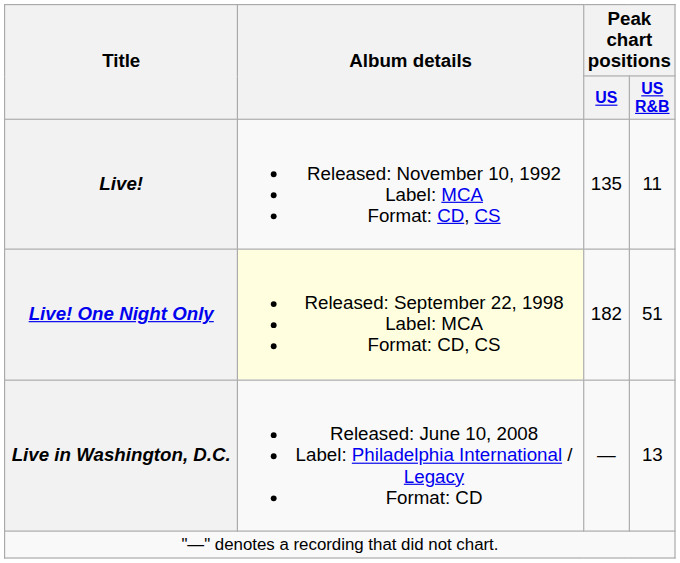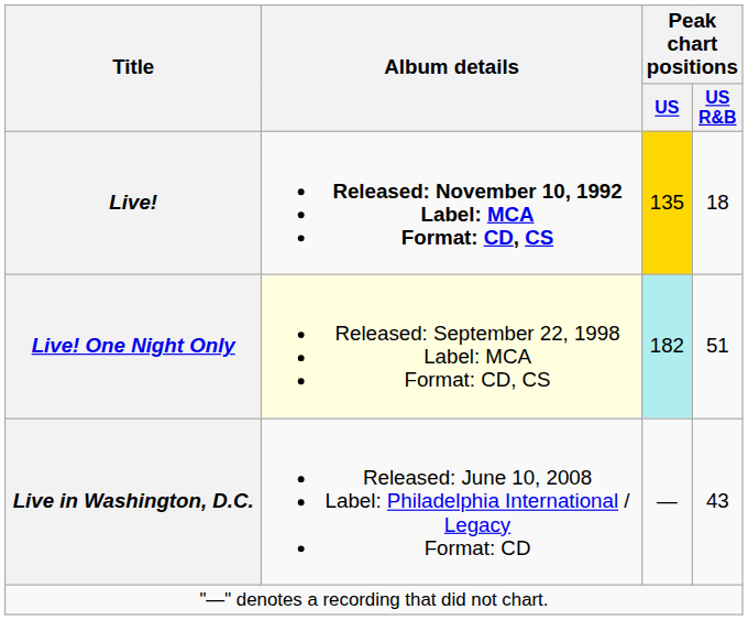 <table class="wikitable plainrowheaders" style="text-align:center;">
 <tr>
 <th scope="col" rowspan="2" style="width:12em;">Title</th>
 <th scope="col" rowspan="2" style="width:18em;">Album details</th>
 <th scope="col" colspan="2">Peak chart positions</th>
 </tr>
 <tr>
 <th scope="col" style="width:2.2em;font-size:85%;"><a href='#'>US</a><br></th>
 <th scope="col" style="width:2.2em;font-size:85%;"><a href='#'>US R&B</a><br></th>
 </tr>
 <tr>
 <th scope="row"><em>Live!</em></th>
-<td><br><ul><li>Released: November 10, 1992</li><li>Label: <a href='#'>MCA</a></li><li>Format: <a href='#'>CD</a>, <a href='#'>CS</a></li></ul></td>
-<td>135</td>
-<td>11</td>
+<td><strong><br><ul><li>Released: November 10, 1992</li><li>Label: <a href='#'>MCA</a></li><li>Format: <a href='#'>CD</a>, <a href='#'>CS</a></li></ul></strong></td>
+<td style="background: gold;">135</td>
+<td>18</td>
 </tr>
 <tr>
 <th scope="row"><em><a href='#'>Live! One Night Only</a></em></th>
 <td style="background: lightyellow;"><br><ul><li>Released: September 22, 1998</li><li>Label: MCA</li><li>Format: CD, CS</li></ul></td>
-<td>182</td>
+<td style="background: paleturquoise;">182</td>
 <td>51</td>
 </tr>
 <tr>
 <th scope="row"><em>Live in Washington, D.C.</em></th>
 <td><br><ul><li>Released: June 10, 2008</li><li>Label: <a href='#'>Philadelphia International</a> / <a href='#'>Legacy</a></li><li>Format: CD</li></ul></td>
 <td>—</td>
-<td>13</td>
+<td>43</td>
 </tr>
 <tr>
 <td colspan="15" style="font-size:90%">"—" denotes a recording that did not chart.</td>
 </tr>
 </table>
